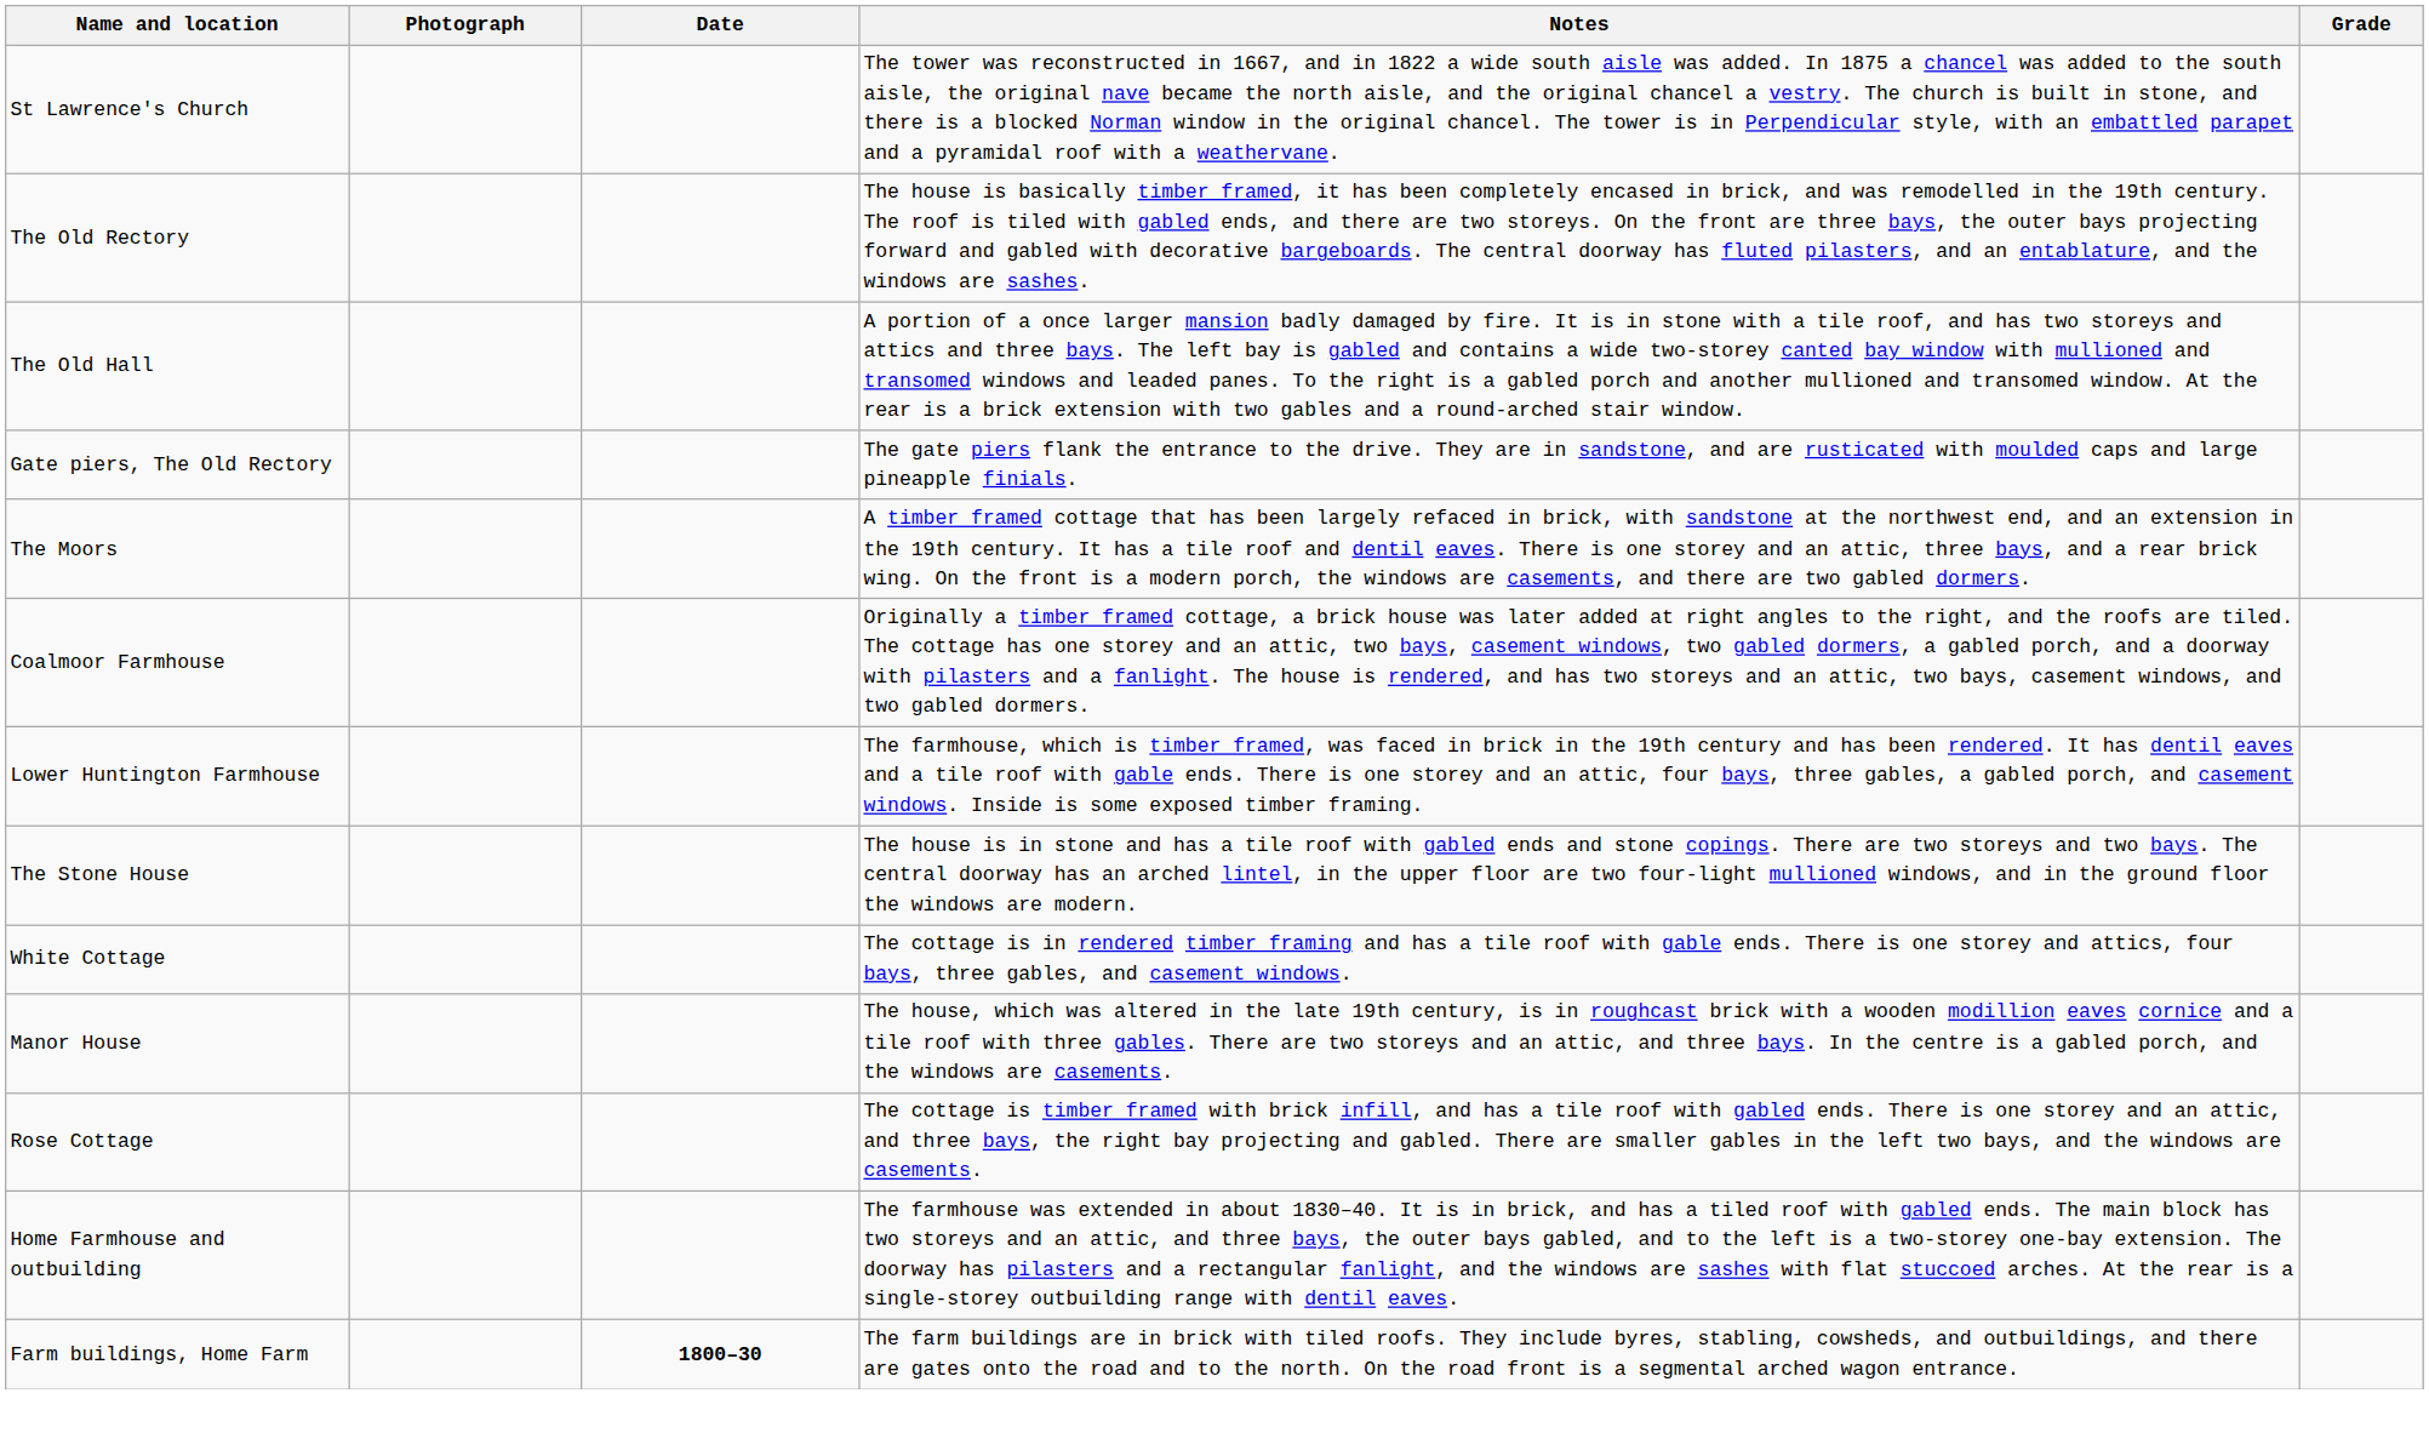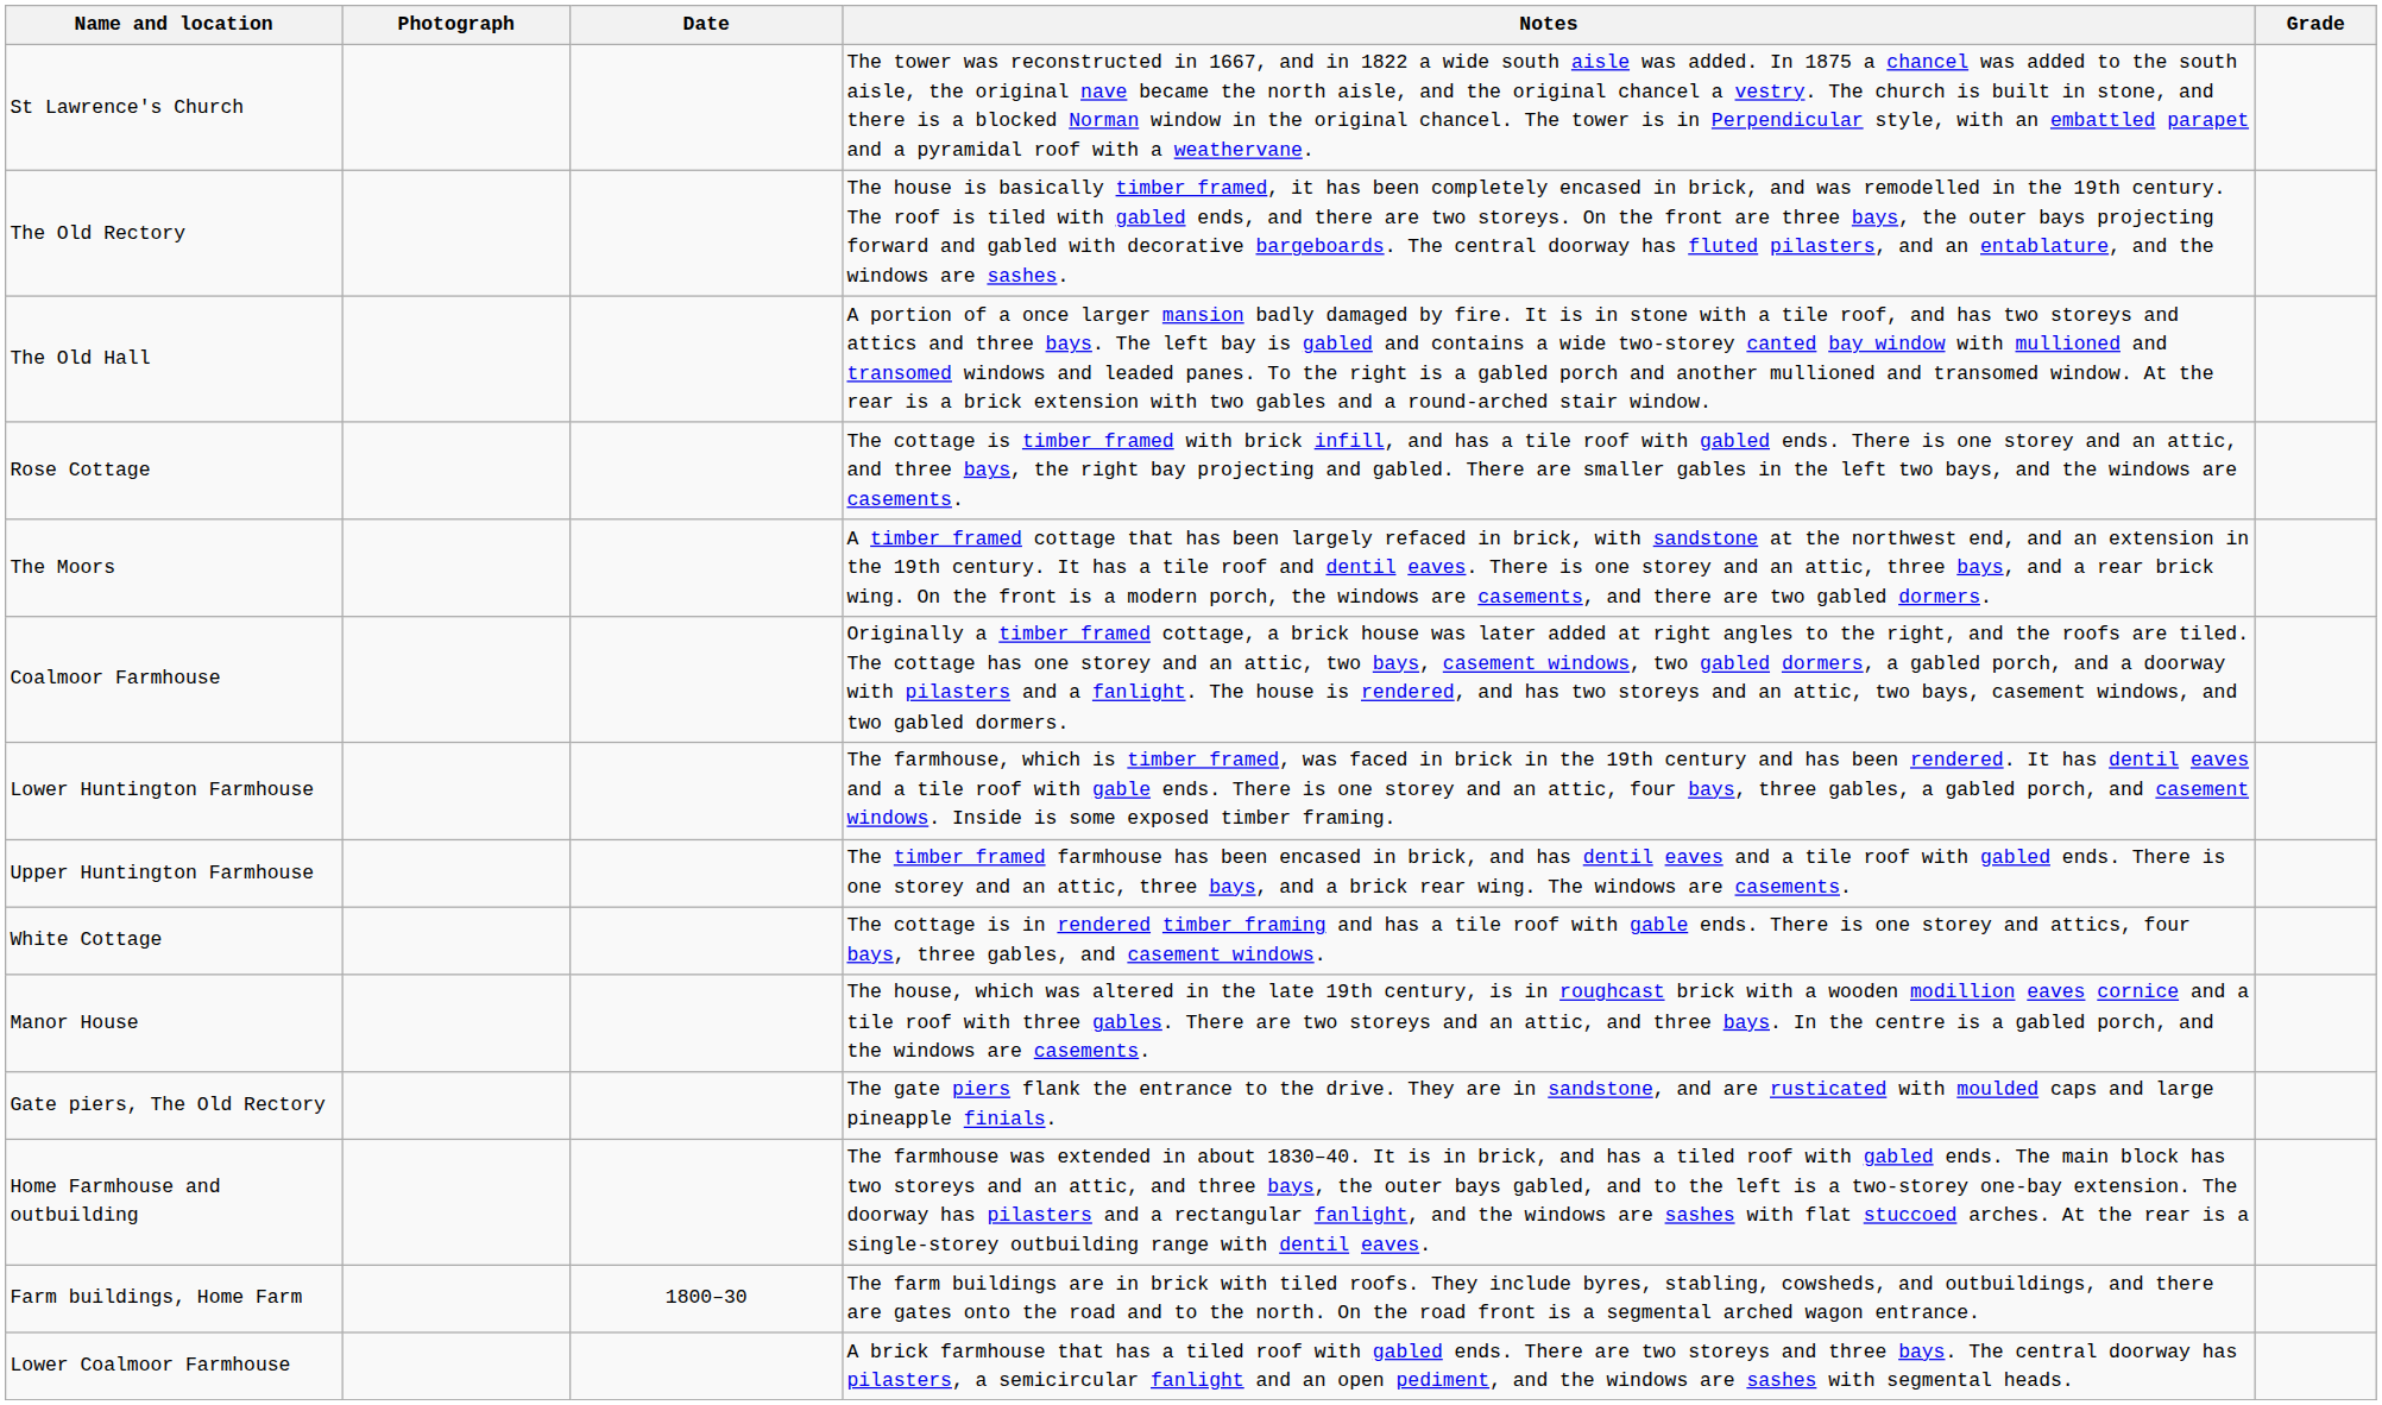 <table class="wikitable sortable plainrowheaders" style="width:100%; border:0; text-align:left; line-height:150%;">
 <tr>
 <th scope="col"  style="width:150px">Name and location</th>
 <th scope="col"  style="width:100px" class="unsortable">Photograph</th>
 <th scope="col"  style="width:120px">Date</th>
 <th scope="col"  style="width:650px" class="unsortable">Notes</th>
 <th scope="col"  style="width:50px">Grade</th>
 </tr>
 <tr>
 <td>St Lawrence's Church<br><small></small></td>
 <td></td>
 <td align="center"></td>
 <td>The tower was reconstructed in 1667, and in 1822 a wide south <a href='#'>aisle</a> was added.  In 1875 a <a href='#'>chancel</a> was added to the south aisle, the original <a href='#'>nave</a> became the north aisle, and the original chancel a <a href='#'>vestry</a>.  The church is built in stone, and there is a blocked <a href='#'>Norman</a> window in the original chancel.  The tower is in <a href='#'>Perpendicular</a> style, with an <a href='#'>embattled</a> <a href='#'>parapet</a> and a pyramidal roof with a <a href='#'>weathervane</a>.</td>
 <td align="center" ></td>
 </tr>
 <tr>
 <td>The Old Rectory<br><small></small></td>
 <td></td>
 <td align="center"></td>
 <td>The house is basically <a href='#'>timber framed</a>, it has been completely encased in brick, and was remodelled in the 19th century.  The roof is tiled with <a href='#'>gabled</a> ends, and there are two storeys.  On the front are three <a href='#'>bays</a>, the outer bays projecting forward and gabled with decorative <a href='#'>bargeboards</a>.  The central doorway has <a href='#'>fluted</a> <a href='#'>pilasters</a>, and an <a href='#'>entablature</a>, and the windows are <a href='#'>sashes</a>.</td>
 <td align="center" ></td>
 </tr>
 <tr>
 <td>The Old Hall<br><small></small></td>
 <td></td>
 <td align="center"></td>
 <td>A portion of a once larger <a href='#'>mansion</a> badly damaged by fire.  It is in stone with a tile roof, and has two storeys and attics and three <a href='#'>bays</a>.  The left bay is <a href='#'>gabled</a> and contains a wide two-storey <a href='#'>canted</a> <a href='#'>bay window</a> with <a href='#'>mullioned</a> and <a href='#'>transomed</a> windows and leaded panes.  To the right is a gabled porch and another mullioned and transomed window.  At the rear is a brick extension with two gables and a round-arched stair window.</td>
 <td align="center" ></td>
 </tr>
 <tr>
-<td>Gate piers, The Old Rectory<br><small></small></td>
+<td>Rose Cottage<br><small></small></td>
 <td></td>
 <td align="center"></td>
-<td>The gate <a href='#'>piers</a> flank the entrance to the drive.  They are in <a href='#'>sandstone</a>, and are <a href='#'>rusticated</a> with <a href='#'>moulded</a> caps and large pineapple <a href='#'>finials</a>.</td>
+<td>The cottage is <a href='#'>timber framed</a> with brick <a href='#'>infill</a>, and has a tile roof with <a href='#'>gabled</a> ends.  There is one storey and an attic, and three <a href='#'>bays</a>, the right bay projecting and gabled.  There are smaller gables in the left two bays, and the windows are <a href='#'>casements</a>.</td>
 <td align="center" ></td>
 </tr>
 <tr>
 <td>The Moors<br><small></small></td>
 <td></td>
 <td align="center"></td>
 <td>A <a href='#'>timber framed</a> cottage that has been largely refaced in brick, with <a href='#'>sandstone</a> at the northwest end, and an extension in the 19th century.  It has a tile roof and <a href='#'>dentil</a> <a href='#'>eaves</a>.  There is one storey and an attic, three <a href='#'>bays</a>, and a rear brick wing.  On the front is a modern porch, the windows are <a href='#'>casements</a>, and there are two gabled <a href='#'>dormers</a>.</td>
 <td align="center" ></td>
 </tr>
 <tr>
 <td>Coalmoor Farmhouse<br><small></small></td>
 <td></td>
 <td align="center"></td>
 <td>Originally a <a href='#'>timber framed</a> cottage, a brick house was later added at right angles to the right, and the roofs are tiled.  The cottage has one storey and an attic, two <a href='#'>bays</a>, <a href='#'>casement windows</a>, two <a href='#'>gabled</a> <a href='#'>dormers</a>, a gabled porch, and a doorway with <a href='#'>pilasters</a> and a <a href='#'>fanlight</a>.  The house is <a href='#'>rendered</a>, and has two storeys and an attic, two bays, casement windows, and two gabled dormers.</td>
 <td align="center" ></td>
 </tr>
 <tr>
 <td>Lower Huntington Farmhouse<br><small></small></td>
 <td></td>
 <td align="center"></td>
 <td>The farmhouse, which is <a href='#'>timber framed</a>, was faced in brick in the 19th century and has been <a href='#'>rendered</a>.  It has <a href='#'>dentil</a> <a href='#'>eaves</a> and a tile roof with <a href='#'>gable</a> ends.  There is one storey and an attic, four <a href='#'>bays</a>, three gables, a gabled porch, and <a href='#'>casement windows</a>.  Inside is some exposed timber framing.</td>
 <td align="center" ></td>
 </tr>
 <tr>
-<td>The Stone House<br><small></small></td>
+<td>Upper Huntington Farmhouse<br><small></small></td>
 <td></td>
 <td align="center"></td>
-<td>The house is in stone and has a tile roof with <a href='#'>gabled</a> ends and stone <a href='#'>copings</a>.  There are two storeys and two <a href='#'>bays</a>.  The central doorway has an arched <a href='#'>lintel</a>, in the upper floor are two four-light <a href='#'>mullioned</a> windows, and in the ground floor the windows are modern.</td>
+<td>The <a href='#'>timber framed</a> farmhouse has been encased in brick, and has <a href='#'>dentil</a> <a href='#'>eaves</a> and a tile roof with <a href='#'>gabled</a> ends.  There is one storey and an attic, three <a href='#'>bays</a>, and a brick rear wing.  The windows are <a href='#'>casements</a>.</td>
 <td align="center" ></td>
 </tr>
 <tr>
 <td>White Cottage<br><small></small></td>
 <td></td>
 <td align="center"></td>
 <td>The cottage is in <a href='#'>rendered</a> <a href='#'>timber framing</a> and has a tile roof with <a href='#'>gable</a> ends.  There is one storey and attics, four <a href='#'>bays</a>, three gables, and <a href='#'>casement windows</a>.</td>
 <td align="center" ></td>
 </tr>
 <tr>
 <td>Manor House<br><small></small></td>
 <td></td>
 <td align="center"></td>
 <td>The house, which was altered in the late 19th century, is in <a href='#'>roughcast</a> brick with a wooden <a href='#'>modillion</a> <a href='#'>eaves</a> <a href='#'>cornice</a> and a tile roof with three <a href='#'>gables</a>.  There are two storeys and an attic, and three <a href='#'>bays</a>.  In the centre is a gabled porch, and the windows are <a href='#'>casements</a>.</td>
 <td align="center" ></td>
 </tr>
 <tr>
-<td>Rose Cottage<br><small></small></td>
+<td>Gate piers, The Old Rectory<br><small></small></td>
 <td></td>
 <td align="center"></td>
-<td>The cottage is <a href='#'>timber framed</a> with brick <a href='#'>infill</a>, and has a tile roof with <a href='#'>gabled</a> ends.  There is one storey and an attic, and three <a href='#'>bays</a>, the right bay projecting and gabled.  There are smaller gables in the left two bays, and the windows are <a href='#'>casements</a>.</td>
+<td>The gate <a href='#'>piers</a> flank the entrance to the drive.  They are in <a href='#'>sandstone</a>, and are <a href='#'>rusticated</a> with <a href='#'>moulded</a> caps and large pineapple <a href='#'>finials</a>.</td>
 <td align="center" ></td>
 </tr>
 <tr>
 <td>Home Farmhouse and outbuilding<br><small></small></td>
 <td></td>
 <td align="center"></td>
 <td>The farmhouse was extended in about 1830–40.  It is in brick, and has a tiled roof with <a href='#'>gabled</a> ends.  The main block has two storeys and an attic, and three <a href='#'>bays</a>, the outer bays gabled, and to the left is a two-storey one-bay extension.  The doorway has <a href='#'>pilasters</a> and a rectangular <a href='#'>fanlight</a>, and the windows are <a href='#'>sashes</a> with flat <a href='#'>stuccoed</a> arches.  At the rear is a single-storey outbuilding range with <a href='#'>dentil</a> <a href='#'>eaves</a>.</td>
 <td align="center" ></td>
 </tr>
 <tr>
 <td>Farm buildings, Home Farm<br><small></small></td>
 <td></td>
-<td align="center"><strong>1800–30</strong></td>
+<td align="center">1800–30</td>
 <td>The farm buildings are in brick with tiled roofs.  They include byres, stabling, cowsheds, and outbuildings, and there are gates onto the road and to the north.  On the road front is a segmental arched wagon entrance.</td>
+<td align="center" ></td>
+</tr>
+<tr>
+<td>Lower Coalmoor Farmhouse<br><small></small></td>
+<td></td>
+<td align="center"></td>
+<td>A brick farmhouse that has a tiled roof with <a href='#'>gabled</a> ends.  There are two storeys and three <a href='#'>bays</a>.  The central doorway has <a href='#'>pilasters</a>, a semicircular <a href='#'>fanlight</a> and an open <a href='#'>pediment</a>, and the windows are <a href='#'>sashes</a> with segmental heads.</td>
 <td align="center" ></td>
 </tr>
 <tr>
 </tr>
 </table>
